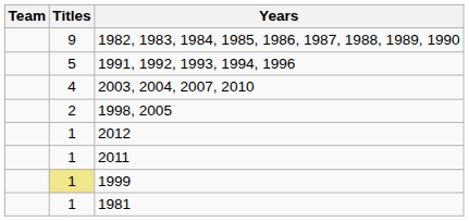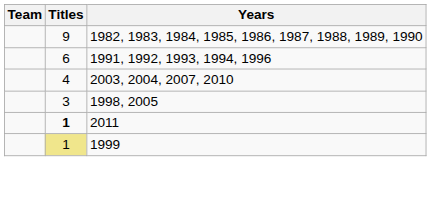 <table class="wikitable sortable" style="text-align:center">
 <tr>
 <th>Team</th>
 <th>Titles</th>
 <th>Years</th>
 </tr>
 <tr>
 <td style=><em></em></td>
 <td>9</td>
 <td align=left>1982, 1983, 1984, 1985, 1986, 1987, 1988, 1989, 1990</td>
 </tr>
 <tr>
 <td style=><em></em></td>
-<td>5</td>
+<td>6</td>
 <td align=left>1991, 1992, 1993, 1994, 1996</td>
 </tr>
 <tr>
 <td style=><em></em></td>
 <td>4</td>
 <td align=left>2003, 2004, 2007, 2010</td>
 </tr>
 <tr>
 <td style=><em></em></td>
-<td>2</td>
+<td>3</td>
 <td align=left>1998, 2005</td>
 </tr>
 <tr>
 <td style=><em></em></td>
-<td>1</td>
-<td align=left>2012</td>
-</tr>
-<tr>
-<td style=><em></em></td>
-<td>1</td>
+<td><strong>1</strong></td>
 <td align=left>2011</td>
 </tr>
 <tr>
 <td style=><em></em></td>
 <td style="background: khaki;">1</td>
 <td align=left>1999</td>
 </tr>
-<tr>
-<td style=><em></em></td>
-<td>1</td>
-<td align=left>1981</td>
-</tr>
 </table>
